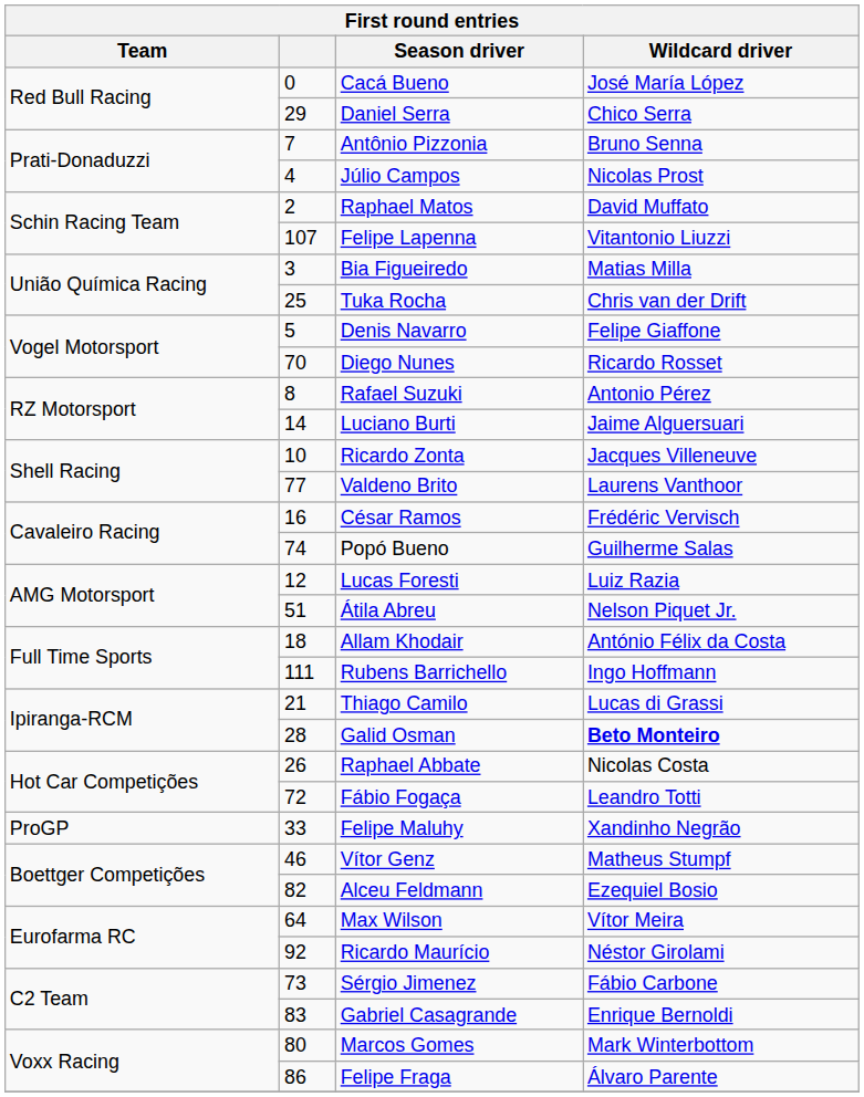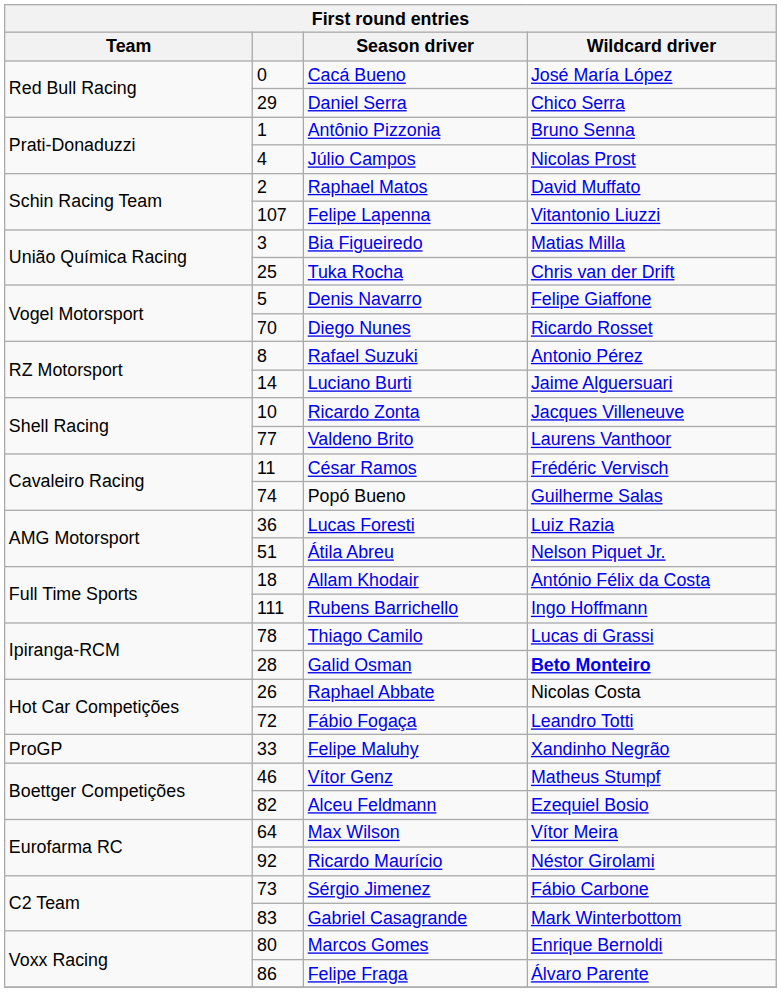 <table class="wikitable collapsible collapsed" width=57.5% style="font-size: 85%; max-width: 590px">
 <tr>
 <th colspan="5">First round entries</th>
 </tr>
 <tr>
 <th>Team</th>
 <th></th>
 <th>Season driver</th>
 <th>Wildcard driver</th>
 </tr>
 <tr>
 <td rowspan=2>Red Bull Racing</td>
 <td>0</td>
 <td> <a href='#'>Cacá Bueno</a></td>
 <td> <a href='#'>José María López</a></td>
 </tr>
 <tr>
 <td>29</td>
 <td> <a href='#'>Daniel Serra</a></td>
 <td> <a href='#'>Chico Serra</a></td>
 </tr>
 <tr>
 <td rowspan=2>Prati-Donaduzzi</td>
-<td>7</td>
+<td>1</td>
 <td> <a href='#'>Antônio Pizzonia</a></td>
 <td> <a href='#'>Bruno Senna</a></td>
 </tr>
 <tr>
 <td>4</td>
 <td> <a href='#'>Júlio Campos</a></td>
 <td> <a href='#'>Nicolas Prost</a></td>
 </tr>
 <tr>
 <td rowspan=2>Schin Racing Team</td>
 <td>2</td>
 <td> <a href='#'>Raphael Matos</a></td>
 <td> <a href='#'>David Muffato</a></td>
 </tr>
 <tr>
 <td>107</td>
 <td> <a href='#'>Felipe Lapenna</a></td>
 <td> <a href='#'>Vitantonio Liuzzi</a></td>
 </tr>
 <tr>
 <td rowspan=2>União Química Racing</td>
 <td>3</td>
 <td> <a href='#'>Bia Figueiredo</a></td>
 <td> <a href='#'>Matias Milla</a></td>
 </tr>
 <tr>
 <td>25</td>
 <td> <a href='#'>Tuka Rocha</a></td>
 <td> <a href='#'>Chris van der Drift</a></td>
 </tr>
 <tr>
 <td rowspan=2>Vogel Motorsport</td>
 <td>5</td>
 <td> <a href='#'>Denis Navarro</a></td>
 <td> <a href='#'>Felipe Giaffone</a></td>
 </tr>
 <tr>
 <td>70</td>
 <td> <a href='#'>Diego Nunes</a></td>
 <td> <a href='#'>Ricardo Rosset</a></td>
 </tr>
 <tr>
 <td rowspan=2>RZ Motorsport</td>
 <td>8</td>
 <td> <a href='#'>Rafael Suzuki</a></td>
 <td> <a href='#'>Antonio Pérez</a></td>
 </tr>
 <tr>
 <td>14</td>
 <td> <a href='#'>Luciano Burti</a></td>
 <td> <a href='#'>Jaime Alguersuari</a></td>
 </tr>
 <tr>
 <td rowspan=2>Shell Racing</td>
 <td>10</td>
 <td> <a href='#'>Ricardo Zonta</a></td>
 <td> <a href='#'>Jacques Villeneuve</a></td>
 </tr>
 <tr>
 <td>77</td>
 <td> <a href='#'>Valdeno Brito</a></td>
 <td> <a href='#'>Laurens Vanthoor</a></td>
 </tr>
 <tr>
 <td rowspan=2>Cavaleiro Racing</td>
-<td>16</td>
+<td>11</td>
 <td> <a href='#'>César Ramos</a></td>
 <td> <a href='#'>Frédéric Vervisch</a></td>
 </tr>
 <tr>
 <td>74</td>
 <td> Popó Bueno</td>
 <td> <a href='#'>Guilherme Salas</a></td>
 </tr>
 <tr>
 <td rowspan=2>AMG Motorsport</td>
-<td>12</td>
+<td>36</td>
 <td> <a href='#'>Lucas Foresti</a></td>
 <td> <a href='#'>Luiz Razia</a></td>
 </tr>
 <tr>
 <td>51</td>
 <td> <a href='#'>Átila Abreu</a></td>
 <td> <a href='#'>Nelson Piquet Jr.</a></td>
 </tr>
 <tr>
 <td rowspan=2>Full Time Sports</td>
 <td>18</td>
 <td> <a href='#'>Allam Khodair</a></td>
 <td> <a href='#'>António Félix da Costa</a></td>
 </tr>
 <tr>
 <td>111</td>
 <td> <a href='#'>Rubens Barrichello</a></td>
 <td> <a href='#'>Ingo Hoffmann</a></td>
 </tr>
 <tr>
 <td rowspan=2>Ipiranga-RCM</td>
-<td>21</td>
+<td>78</td>
 <td> <a href='#'>Thiago Camilo</a></td>
 <td> <a href='#'>Lucas di Grassi</a></td>
 </tr>
 <tr>
 <td>28</td>
 <td> <a href='#'>Galid Osman</a></td>
 <td><strong> <a href='#'>Beto Monteiro</a></strong></td>
 </tr>
 <tr>
 <td rowspan=2>Hot Car Competições</td>
 <td>26</td>
 <td> <a href='#'>Raphael Abbate</a></td>
 <td> Nicolas Costa</td>
 </tr>
 <tr>
 <td>72</td>
 <td> <a href='#'>Fábio Fogaça</a></td>
 <td> <a href='#'>Leandro Totti</a></td>
 </tr>
 <tr>
 <td>ProGP</td>
 <td>33</td>
 <td> <a href='#'>Felipe Maluhy</a></td>
 <td> <a href='#'>Xandinho Negrão</a></td>
 </tr>
 <tr>
 <td rowspan=2>Boettger Competições</td>
 <td>46</td>
 <td> <a href='#'>Vítor Genz</a></td>
 <td> <a href='#'>Matheus Stumpf</a></td>
 </tr>
 <tr>
 <td>82</td>
 <td> <a href='#'>Alceu Feldmann</a></td>
 <td> <a href='#'>Ezequiel Bosio</a></td>
 </tr>
 <tr>
 <td rowspan=2>Eurofarma RC</td>
 <td>64</td>
 <td> <a href='#'>Max Wilson</a></td>
 <td> <a href='#'>Vítor Meira</a></td>
 </tr>
 <tr>
 <td>92</td>
 <td> <a href='#'>Ricardo Maurício</a></td>
 <td> <a href='#'>Néstor Girolami</a></td>
 </tr>
 <tr>
 <td rowspan=2>C2 Team</td>
 <td>73</td>
 <td> <a href='#'>Sérgio Jimenez</a></td>
 <td> <a href='#'>Fábio Carbone</a></td>
 </tr>
 <tr>
 <td>83</td>
 <td> <a href='#'>Gabriel Casagrande</a></td>
-<td> <a href='#'>Enrique Bernoldi</a></td>
+<td> <a href='#'>Mark Winterbottom</a></td>
 </tr>
 <tr>
 <td rowspan=2>Voxx Racing</td>
 <td>80</td>
 <td> <a href='#'>Marcos Gomes</a></td>
-<td> <a href='#'>Mark Winterbottom</a></td>
+<td> <a href='#'>Enrique Bernoldi</a></td>
 </tr>
 <tr>
 <td>86</td>
 <td> <a href='#'>Felipe Fraga</a></td>
 <td> <a href='#'>Álvaro Parente</a></td>
 </tr>
 <tr>
 </tr>
 </table>
